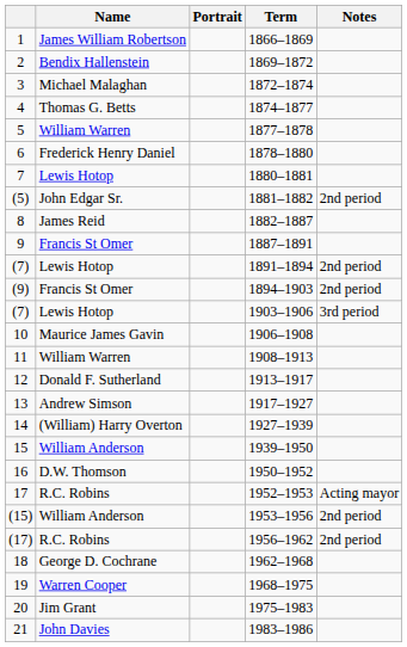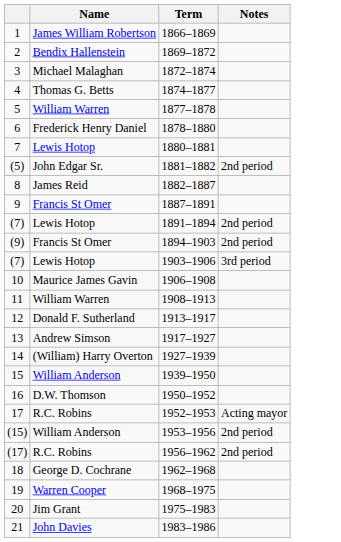 <table class="wikitable">
 <tr>
 <th></th>
 <th>Name</th>
-<th>Portrait</th>
 <th>Term</th>
 <th>Notes</th>
 </tr>
 <tr>
 <td align=center>1</td>
 <td><a href='#'>James William Robertson</a></td>
-<td></td>
 <td>1866–1869</td>
 <td></td>
 </tr>
 <tr>
 <td align=center>2</td>
 <td><a href='#'>Bendix Hallenstein</a></td>
-<td></td>
 <td>1869–1872</td>
 <td></td>
 </tr>
 <tr>
 <td align=center>3</td>
 <td>Michael Malaghan</td>
-<td></td>
 <td>1872–1874</td>
 <td></td>
 </tr>
 <tr>
 <td align=center>4</td>
 <td>Thomas G. Betts</td>
-<td></td>
 <td>1874–1877</td>
 <td></td>
 </tr>
 <tr>
 <td align=center>5</td>
 <td><a href='#'>William Warren</a></td>
-<td></td>
 <td>1877–1878</td>
 <td></td>
 </tr>
 <tr>
 <td align=center>6</td>
 <td>Frederick Henry Daniel</td>
-<td></td>
 <td>1878–1880</td>
 <td></td>
 </tr>
 <tr>
 <td align=center>7</td>
 <td><a href='#'>Lewis Hotop</a></td>
-<td></td>
 <td>1880–1881</td>
 <td></td>
 </tr>
 <tr>
 <td align=center>(5)</td>
 <td>John Edgar Sr.</td>
-<td></td>
 <td>1881–1882</td>
 <td>2nd period</td>
 </tr>
 <tr>
 <td align=center>8</td>
 <td>James Reid</td>
-<td></td>
 <td>1882–1887</td>
 <td></td>
 </tr>
 <tr>
 <td align=center>9</td>
 <td><a href='#'>Francis St Omer</a></td>
-<td></td>
 <td>1887–1891</td>
 <td></td>
 </tr>
 <tr>
 <td align=center>(7)</td>
 <td>Lewis Hotop</td>
-<td></td>
 <td>1891–1894</td>
 <td>2nd period</td>
 </tr>
 <tr>
 <td align=center>(9)</td>
 <td>Francis St Omer</td>
-<td></td>
 <td>1894–1903</td>
 <td>2nd period</td>
 </tr>
 <tr>
 <td align=center>(7)</td>
 <td>Lewis Hotop</td>
-<td></td>
 <td>1903–1906</td>
 <td>3rd period</td>
 </tr>
 <tr>
 <td align=center>10</td>
 <td>Maurice James Gavin</td>
-<td></td>
 <td>1906–1908</td>
 <td></td>
 </tr>
 <tr>
 <td align=center>11</td>
 <td>William Warren</td>
-<td></td>
 <td>1908–1913</td>
 <td></td>
 </tr>
 <tr>
 <td align=center>12</td>
 <td>Donald F. Sutherland</td>
-<td></td>
 <td>1913–1917</td>
 <td></td>
 </tr>
 <tr>
 <td align=center>13</td>
 <td>Andrew Simson</td>
-<td></td>
 <td>1917–1927</td>
 <td></td>
 </tr>
 <tr>
 <td align=center>14</td>
 <td>(William) Harry Overton</td>
-<td></td>
 <td>1927–1939</td>
 <td></td>
 </tr>
 <tr>
 <td align=center>15</td>
 <td><a href='#'>William Anderson</a></td>
-<td></td>
 <td>1939–1950</td>
 <td></td>
 </tr>
 <tr>
 <td align=center>16</td>
 <td>D.W. Thomson</td>
-<td></td>
 <td>1950–1952</td>
 <td></td>
 </tr>
 <tr>
 <td align=center>17</td>
 <td>R.C. Robins</td>
-<td></td>
 <td>1952–1953</td>
 <td>Acting mayor</td>
 </tr>
 <tr>
 <td align=center>(15)</td>
 <td>William Anderson</td>
-<td></td>
 <td>1953–1956</td>
 <td>2nd period</td>
 </tr>
 <tr>
 <td align=center>(17)</td>
 <td>R.C. Robins</td>
-<td></td>
 <td>1956–1962</td>
 <td>2nd period</td>
 </tr>
 <tr>
 <td align=center>18</td>
 <td>George D. Cochrane</td>
-<td></td>
 <td>1962–1968</td>
 <td></td>
 </tr>
 <tr>
 <td align=center>19</td>
 <td><a href='#'>Warren Cooper</a></td>
-<td></td>
 <td>1968–1975</td>
 <td></td>
 </tr>
 <tr>
 <td align=center>20</td>
 <td>Jim Grant</td>
-<td></td>
 <td>1975–1983</td>
 <td></td>
 </tr>
 <tr>
 <td align=center>21</td>
 <td><a href='#'>John Davies</a></td>
-<td></td>
 <td>1983–1986</td>
 <td></td>
 </tr>
 </table>
